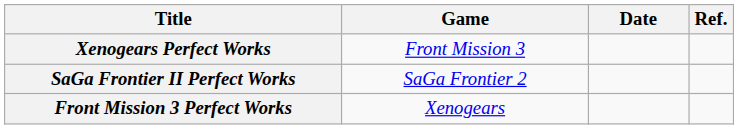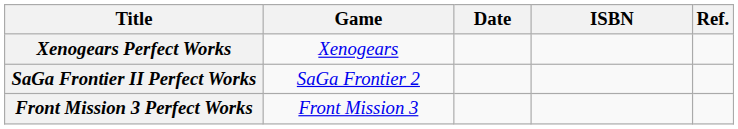 <table class="wikitable sortable plainrowheaders" style="width: 100%;">
 <tr>
 <th scope="col" style="width:37%;">Title</th>
 <th scope="col" style="width:27%;">Game</th>
 <th scope="col" style="width:11%;">Date</th>
+<th scope="col" style="width:23%;">ISBN</th>
 <th scope="col" style="width:2%;" class="unsortable">Ref.</th>
 </tr>
 <tr style="text-align: center;">
 <th scope="row" style="text-align:center;"><em>Xenogears Perfect Works</em></th>
-<td><em><a href='#'>Front Mission 3</a></em></td>
+<td><em><a href='#'>Xenogears</a></em></td>
+<td></td>
 <td></td>
 <td></td>
 </tr>
 <tr style="text-align: center;">
 <th scope="row" style="text-align:center;"><em>SaGa Frontier II Perfect Works</em></th>
 <td><em><a href='#'>SaGa Frontier 2</a></em></td>
 <td></td>
 <td></td>
+<td></td>
 </tr>
 <tr style="text-align: center;">
 <th scope="row" style="text-align:center;"><em>Front Mission 3 Perfect Works</em></th>
-<td><em><a href='#'>Xenogears</a></em></td>
+<td><em><a href='#'>Front Mission 3</a></em></td>
+<td></td>
 <td></td>
 <td></td>
 </tr>
 </table>
